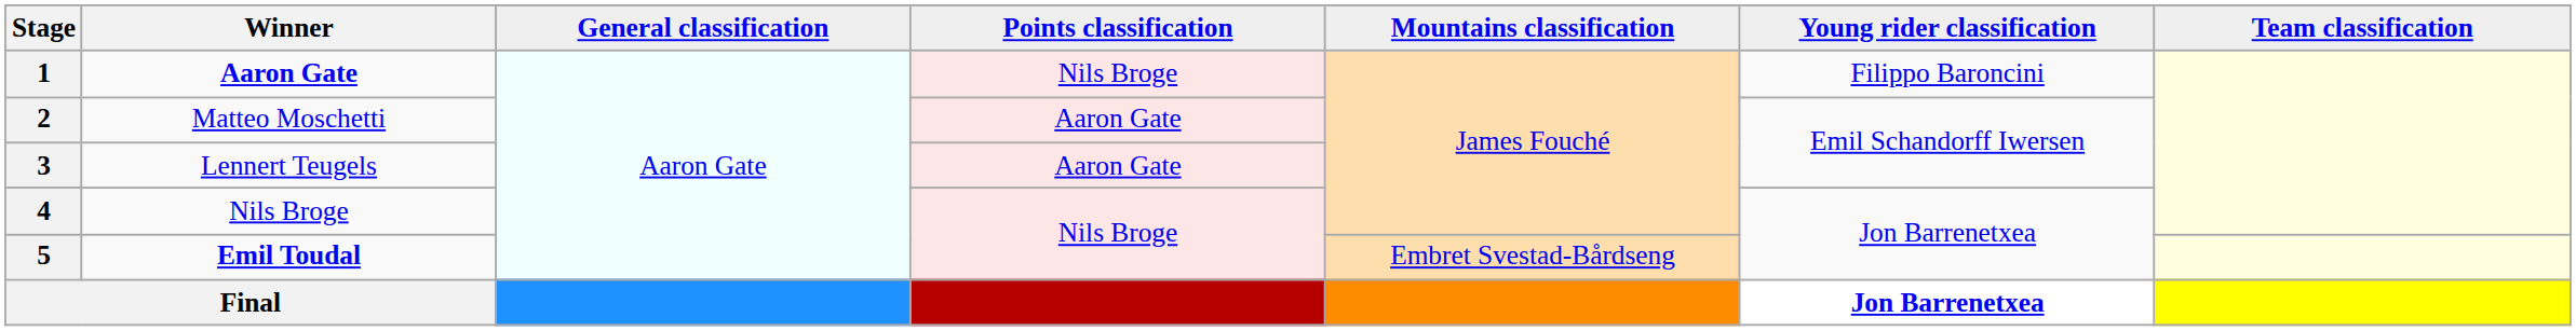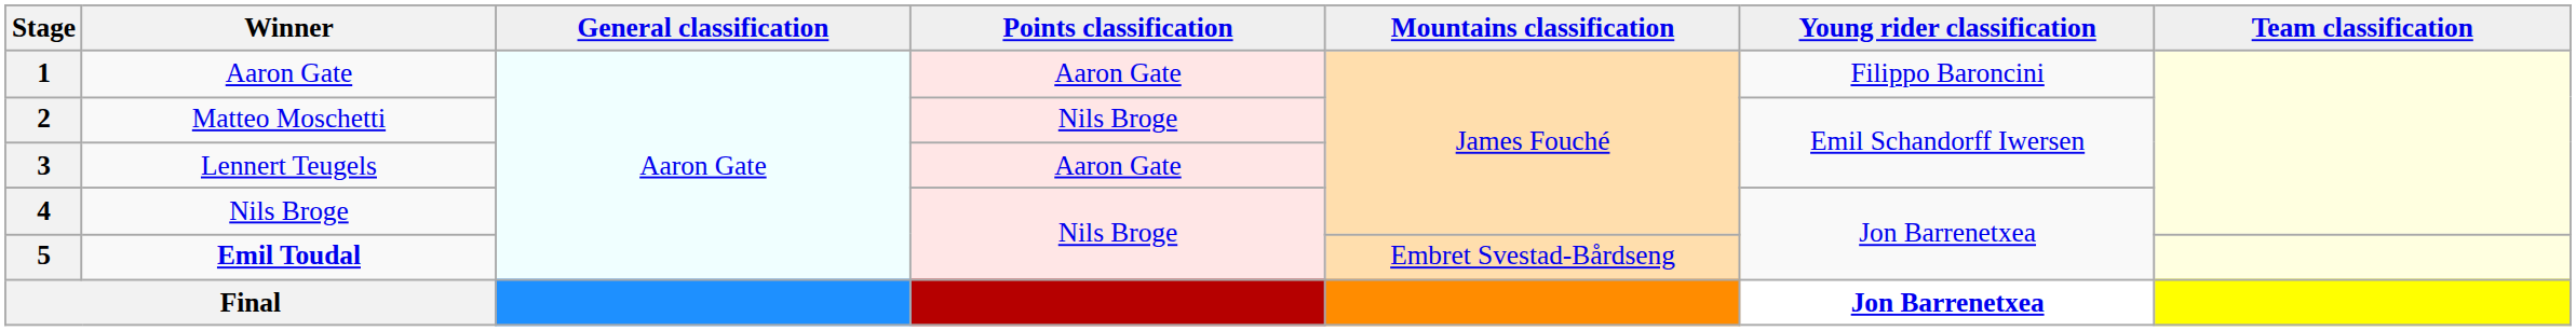 <table class="wikitable" style="text-align: center; font-size:smaller;">
 <tr>
 <th style="width:1%;">Stage</th>
 <th style="width:16.5%;">Winner</th>
 <th style="background:#efefef; width:16.5%;"><a href='#'>General classification</a><br></th>
 <th style="background:#efefef; width:16.5%;"><a href='#'>Points classification</a><br></th>
 <th style="background:#efefef; width:16.5%;"><a href='#'>Mountains classification</a><br></th>
 <th style="background:#efefef; width:16.5%;"><a href='#'>Young rider classification</a><br></th>
 <th style="background:#efefef; width:16.5%;"><a href='#'>Team classification</a></th>
 </tr>
 <tr>
 <th>1</th>
-<td><strong><a href='#'>Aaron Gate</a></strong></td>
+<td><a href='#'>Aaron Gate</a></td>
 <td style="background:azure;" rowspan="5"><a href='#'>Aaron Gate</a></td>
-<td style="background:#FFE6E6;"><a href='#'>Nils Broge</a></td>
+<td style="background:#FFE6E6;"><a href='#'>Aaron Gate</a></td>
 <td style="background:navajowhite;" rowspan="4"><a href='#'>James Fouché</a></td>
 <td style="background:offwhite;"><a href='#'>Filippo Baroncini</a></td>
 <td style="background:lightyellow;" rowspan="4"></td>
 </tr>
 <tr>
 <th>2</th>
 <td><a href='#'>Matteo Moschetti</a></td>
-<td style="background:#FFE6E6;"><a href='#'>Aaron Gate</a></td>
+<td style="background:#FFE6E6;"><a href='#'>Nils Broge</a></td>
 <td style="background:offwhite;"rowspan="2"><a href='#'>Emil Schandorff Iwersen</a></td>
 </tr>
 <tr>
 <th>3</th>
 <td><a href='#'>Lennert Teugels</a></td>
 <td style="background:#FFE6E6;"><a href='#'>Aaron Gate</a></td>
 </tr>
 <tr>
 <th>4</th>
 <td><a href='#'>Nils Broge</a></td>
 <td style="background:#FFE6E6;" rowspan="2"><a href='#'>Nils Broge</a></td>
 <td style="background:offwhite;" rowspan="2"><a href='#'>Jon Barrenetxea</a></td>
 </tr>
 <tr>
 <th>5</th>
 <td><strong><a href='#'>Emil Toudal</a></strong></td>
 <td style="background:navajowhite;"><a href='#'>Embret Svestad-Bårdseng</a></td>
 <td style="background:lightyellow;"></td>
 </tr>
 <tr>
 <th colspan="2">Final</th>
 <th style="background:dodgerblue;"></th>
 <th style="background:#B60000;"></th>
 <th style="background:#FF8C00"></th>
 <th style="background:white;"><a href='#'>Jon Barrenetxea</a></th>
 <th style="background:yellow;"></th>
 </tr>
 </table>
